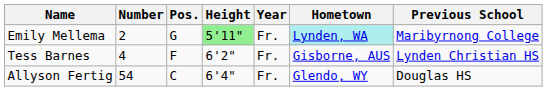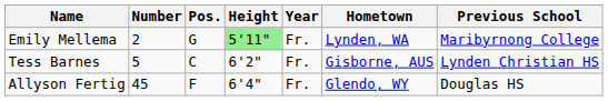 <table class="wikitable sortable" border="1">
 <tr>
 <th>Name</th>
 <th>Number</th>
 <th>Pos.</th>
 <th>Height</th>
 <th>Year</th>
 <th>Hometown</th>
 <th class="unsortable">Previous School</th>
 </tr>
 <tr>
 <td>Emily Mellema</td>
 <td>2</td>
 <td>G</td>
 <td style="background: lightgreen;">5'11"</td>
 <td>Fr.</td>
-<td style="background: paleturquoise;"><a href='#'>Lynden, WA</a></td>
+<td><a href='#'>Lynden, WA</a></td>
 <td><a href='#'>Maribyrnong College</a></td>
 </tr>
 <tr>
 <td>Tess Barnes</td>
-<td>4</td>
-<td>F</td>
+<td>5</td>
+<td>C</td>
 <td>6'2"</td>
 <td>Fr.</td>
 <td><a href='#'>Gisborne, AUS</a></td>
 <td><a href='#'>Lynden Christian HS</a></td>
 </tr>
 <tr>
 <td>Allyson Fertig</td>
-<td>54</td>
-<td>C</td>
+<td>45</td>
+<td>F</td>
 <td>6'4"</td>
 <td>Fr.</td>
 <td><a href='#'>Glendo, WY</a></td>
 <td>Douglas HS</td>
 </tr>
 </table>
